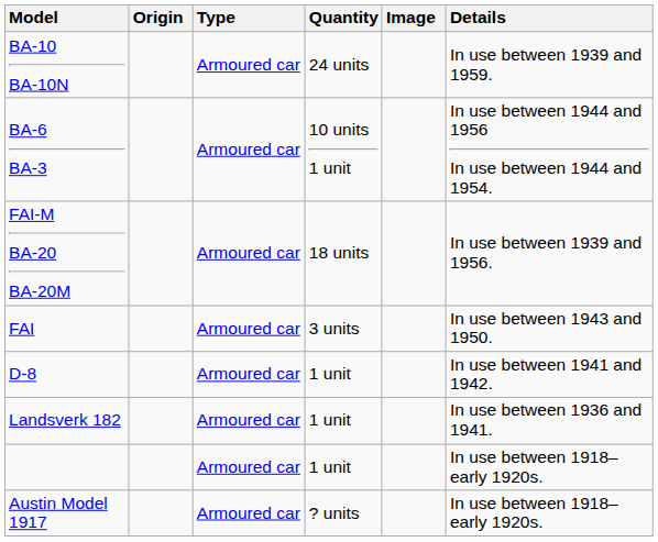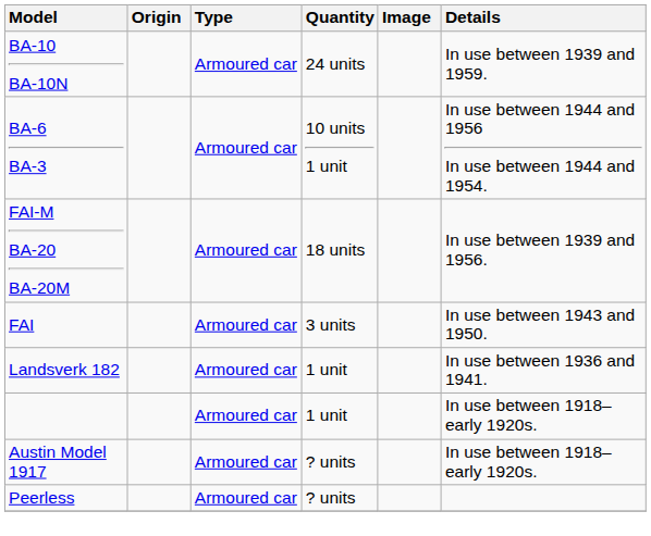 <table class="wikitable">
 <tr>
 <th style="text-align: left; width:20%;">Model</th>
 <th style="text-align: left; width:10%;">Origin</th>
 <th style="text-align: left; width:18%;">Type</th>
 <th style="text-align: left; width:7%;">Quantity</th>
 <th style="text-align: left; width:10%;">Image</th>
 <th style="text-align: left; width:35%;">Details</th>
 </tr>
 <tr>
 <td><a href='#'>BA-10</a><hr><a href='#'>BA-10N</a></td>
 <td></td>
 <td><a href='#'>Armoured car</a></td>
 <td>24 units</td>
 <td></td>
 <td>In use between 1939 and 1959.</td>
 </tr>
 <tr>
 <td><a href='#'>BA-6</a><hr><a href='#'>BA-3</a></td>
 <td></td>
 <td><a href='#'>Armoured car</a></td>
 <td>10 units<hr>1 unit</td>
 <td></td>
 <td>In use between 1944 and 1956<hr>In use between 1944 and 1954.</td>
 </tr>
 <tr>
 <td><a href='#'>FAI-M</a><hr><a href='#'>BA-20</a><hr><a href='#'>BA-20M</a></td>
 <td></td>
 <td><a href='#'>Armoured car</a></td>
 <td>18 units</td>
 <td></td>
 <td>In use between 1939 and 1956.</td>
 </tr>
 <tr>
 <td><a href='#'>FAI</a></td>
 <td></td>
 <td><a href='#'>Armoured car</a></td>
 <td>3 units</td>
 <td></td>
 <td>In use between 1943 and 1950.</td>
 </tr>
 <tr>
-<td><a href='#'>D-8</a></td>
-<td></td>
-<td><a href='#'>Armoured car</a></td>
-<td>1 unit</td>
-<td></td>
-<td>In use between 1941 and 1942.</td>
-</tr>
-<tr>
 <td><a href='#'>Landsverk 182</a></td>
 <td></td>
 <td><a href='#'>Armoured car</a></td>
 <td>1 unit</td>
 <td></td>
 <td>In use between 1936 and 1941.</td>
 </tr>
 <tr>
 <td></td>
 <td></td>
 <td><a href='#'>Armoured car</a></td>
 <td>1 unit</td>
 <td></td>
 <td>In use between 1918–early 1920s.</td>
 </tr>
 <tr>
 <td><a href='#'>Austin Model 1917</a></td>
 <td></td>
 <td><a href='#'>Armoured car</a></td>
 <td>? units</td>
 <td></td>
 <td>In use between 1918–early 1920s.</td>
 </tr>
 <tr>
+<td><a href='#'>Peerless</a></td>
+<td></td>
+<td><a href='#'>Armoured car</a></td>
+<td>? units</td>
+<td></td>
+<td></td>
+</tr>
+<tr>
 </tr>
 </table>
